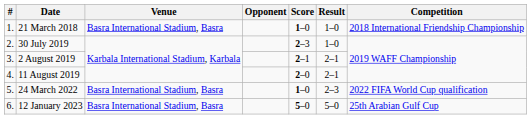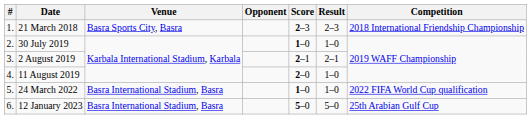 <table class="wikitable" style="font-size:98%">
 <tr>
 <th>#</th>
 <th>Date</th>
 <th>Venue</th>
 <th>Opponent</th>
 <th>Score</th>
 <th>Result</th>
 <th>Competition</th>
 </tr>
 <tr>
 <td>1.</td>
 <td>21 March 2018</td>
-<td><a href='#'>Basra International Stadium</a>, <a href='#'>Basra</a></td>
+<td><a href='#'>Basra Sports City</a>, <a href='#'>Basra</a></td>
 <td></td>
-<td align=center><strong>1</strong>–0</td>
-<td align=center>1–0</td>
+<td align=center><strong>2</strong>–3</td>
+<td align=center>2–3</td>
 <td><a href='#'>2018 International Friendship Championship</a></td>
 </tr>
 <tr>
 <td>2.</td>
 <td>30 July 2019</td>
 <td rowspan=3><a href='#'>Karbala International Stadium</a>, <a href='#'>Karbala</a></td>
 <td></td>
-<td align=center><strong>2</strong>–3</td>
+<td align=center><strong>1</strong>–0</td>
 <td align=center>1–0</td>
 <td rowspan=3><a href='#'>2019 WAFF Championship</a></td>
 </tr>
 <tr>
 <td>3.</td>
 <td>2 August 2019</td>
 <td></td>
 <td align=center><strong>2</strong>–1</td>
 <td align=center>2–1</td>
 </tr>
 <tr>
 <td>4.</td>
 <td>11 August 2019</td>
 <td></td>
 <td align=center><strong>2</strong>–0</td>
-<td align=center>2–1</td>
+<td align=center>1–0</td>
 </tr>
 <tr>
 <td>5.</td>
 <td>24 March 2022</td>
 <td><a href='#'>Basra International Stadium</a>, <a href='#'>Basra</a></td>
 <td></td>
 <td align=center><strong>1</strong>–0</td>
-<td align=center>2–3</td>
+<td align=center>1–0</td>
 <td><a href='#'>2022 FIFA World Cup qualification</a></td>
 </tr>
 <tr>
 <td>6.</td>
 <td>12 January 2023</td>
 <td><a href='#'>Basra International Stadium</a>, <a href='#'>Basra</a></td>
 <td></td>
 <td align=center><strong>5</strong>–0</td>
 <td align=center>5–0</td>
 <td><a href='#'>25th Arabian Gulf Cup</a></td>
 </tr>
 </table>
